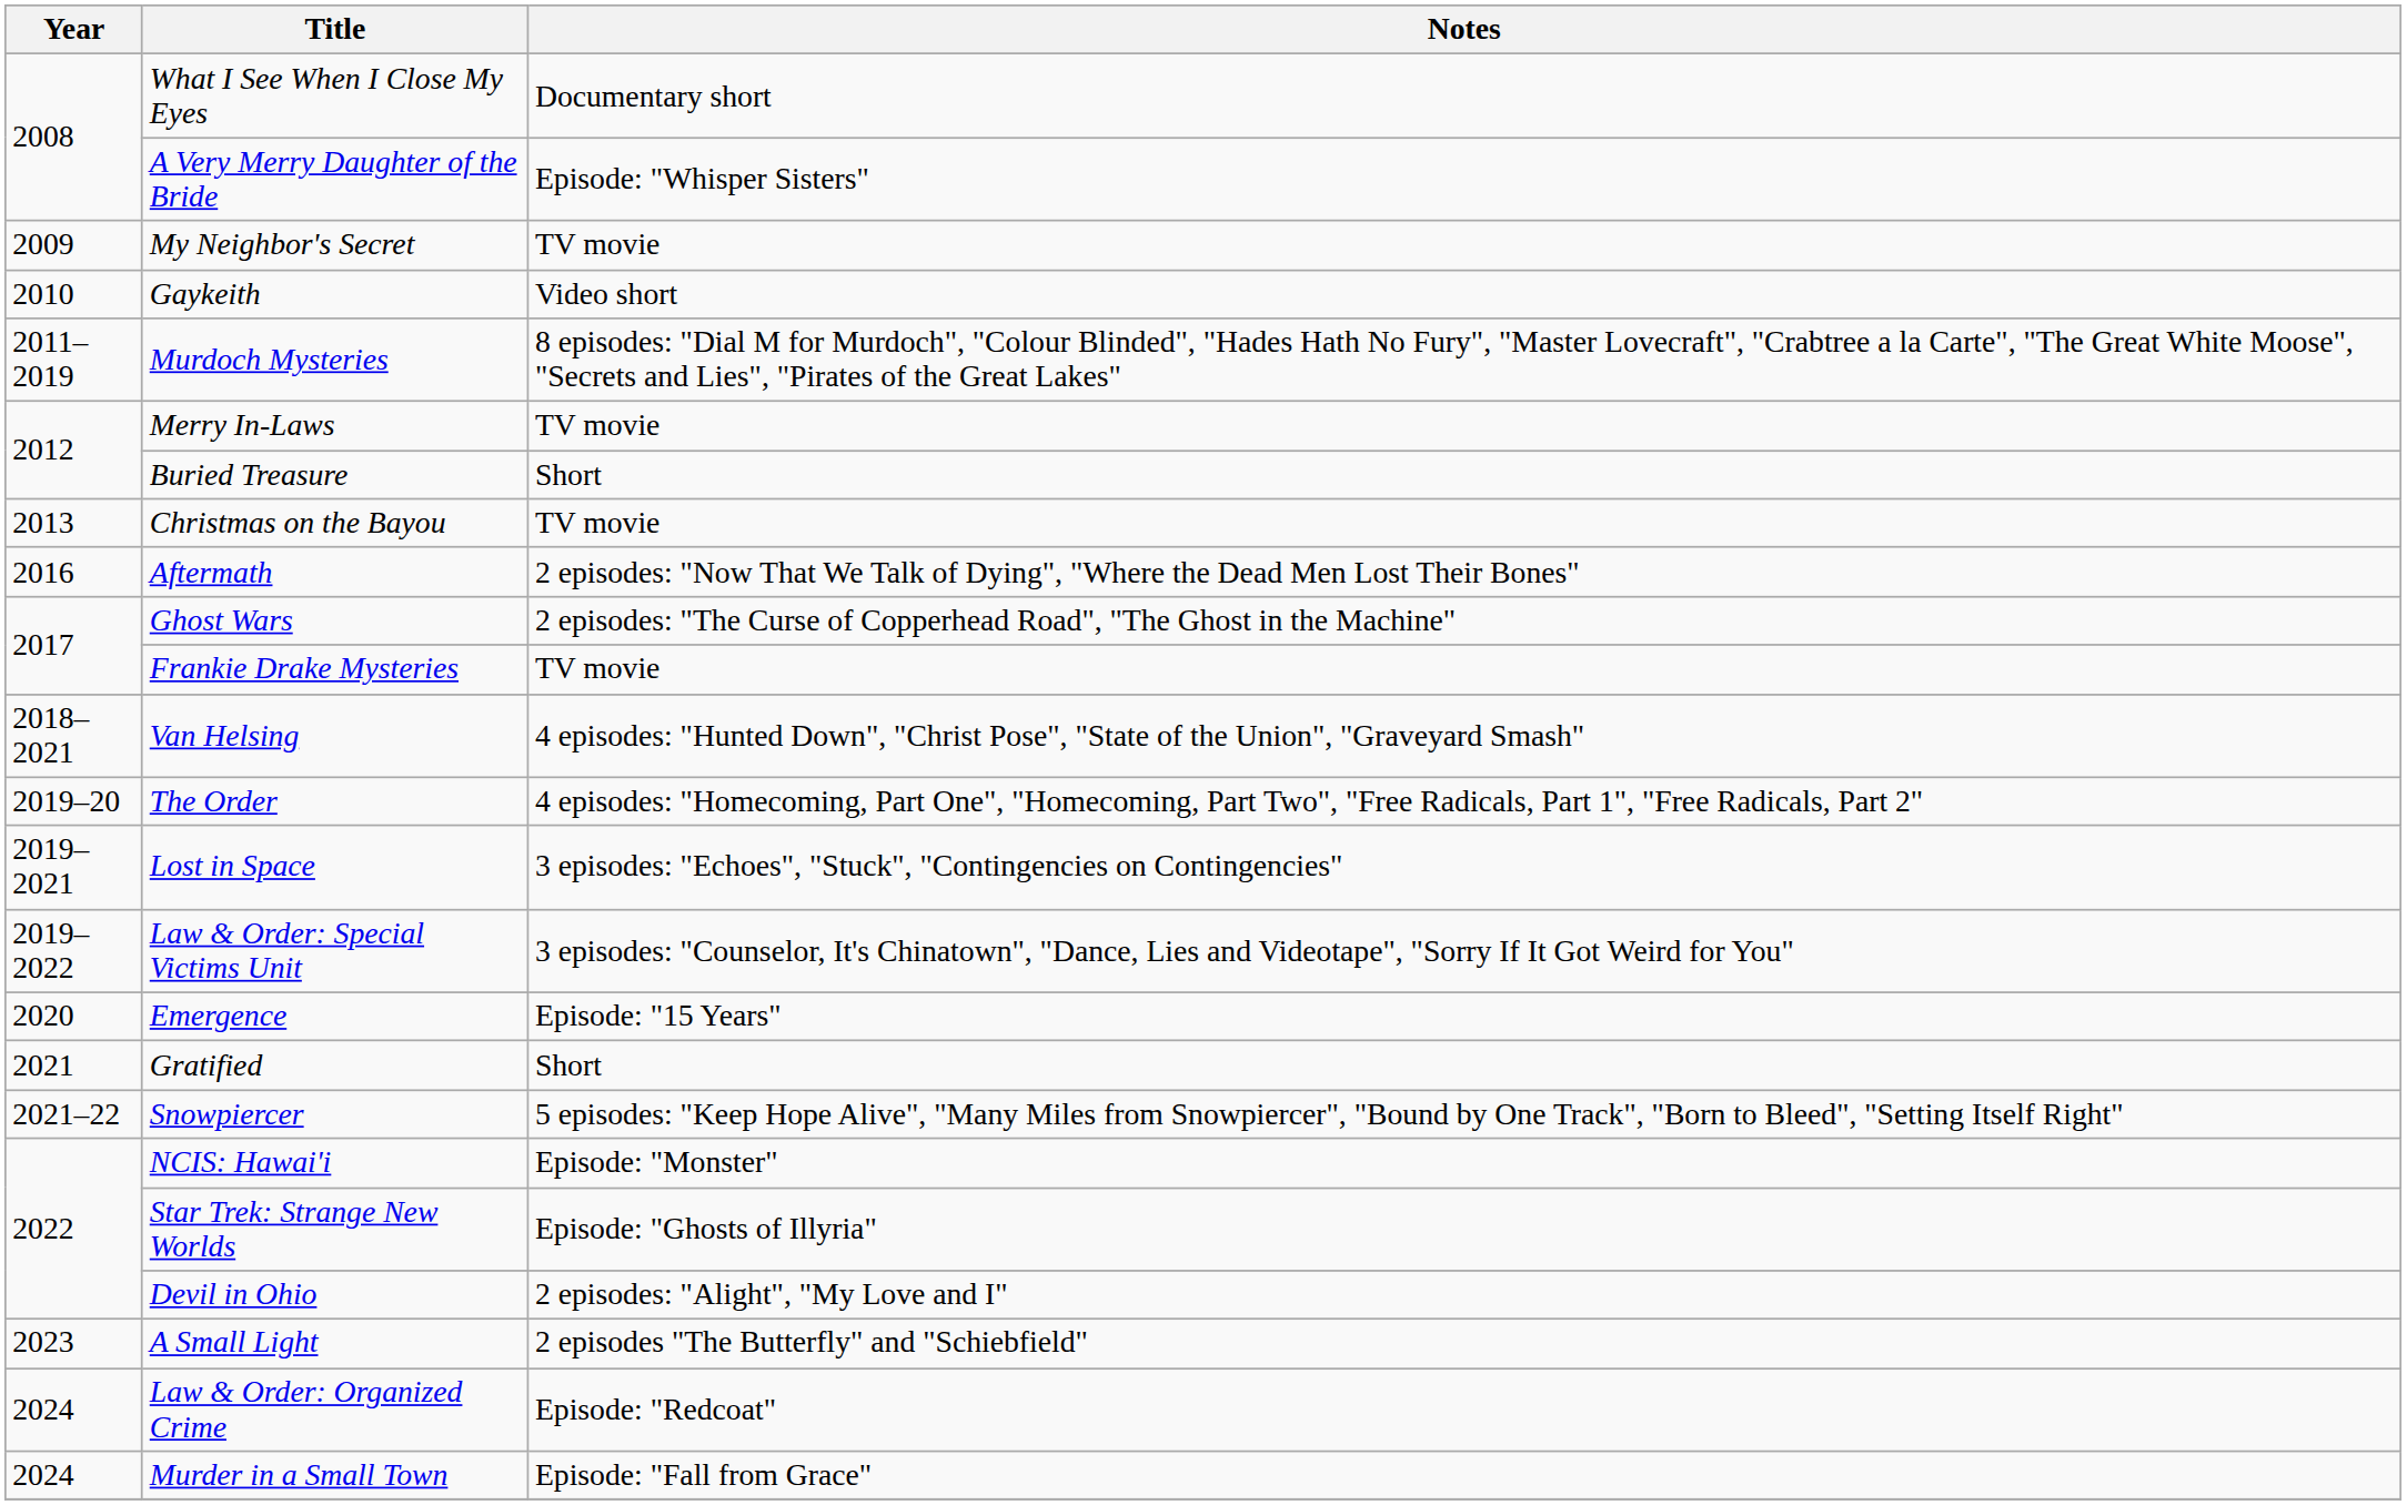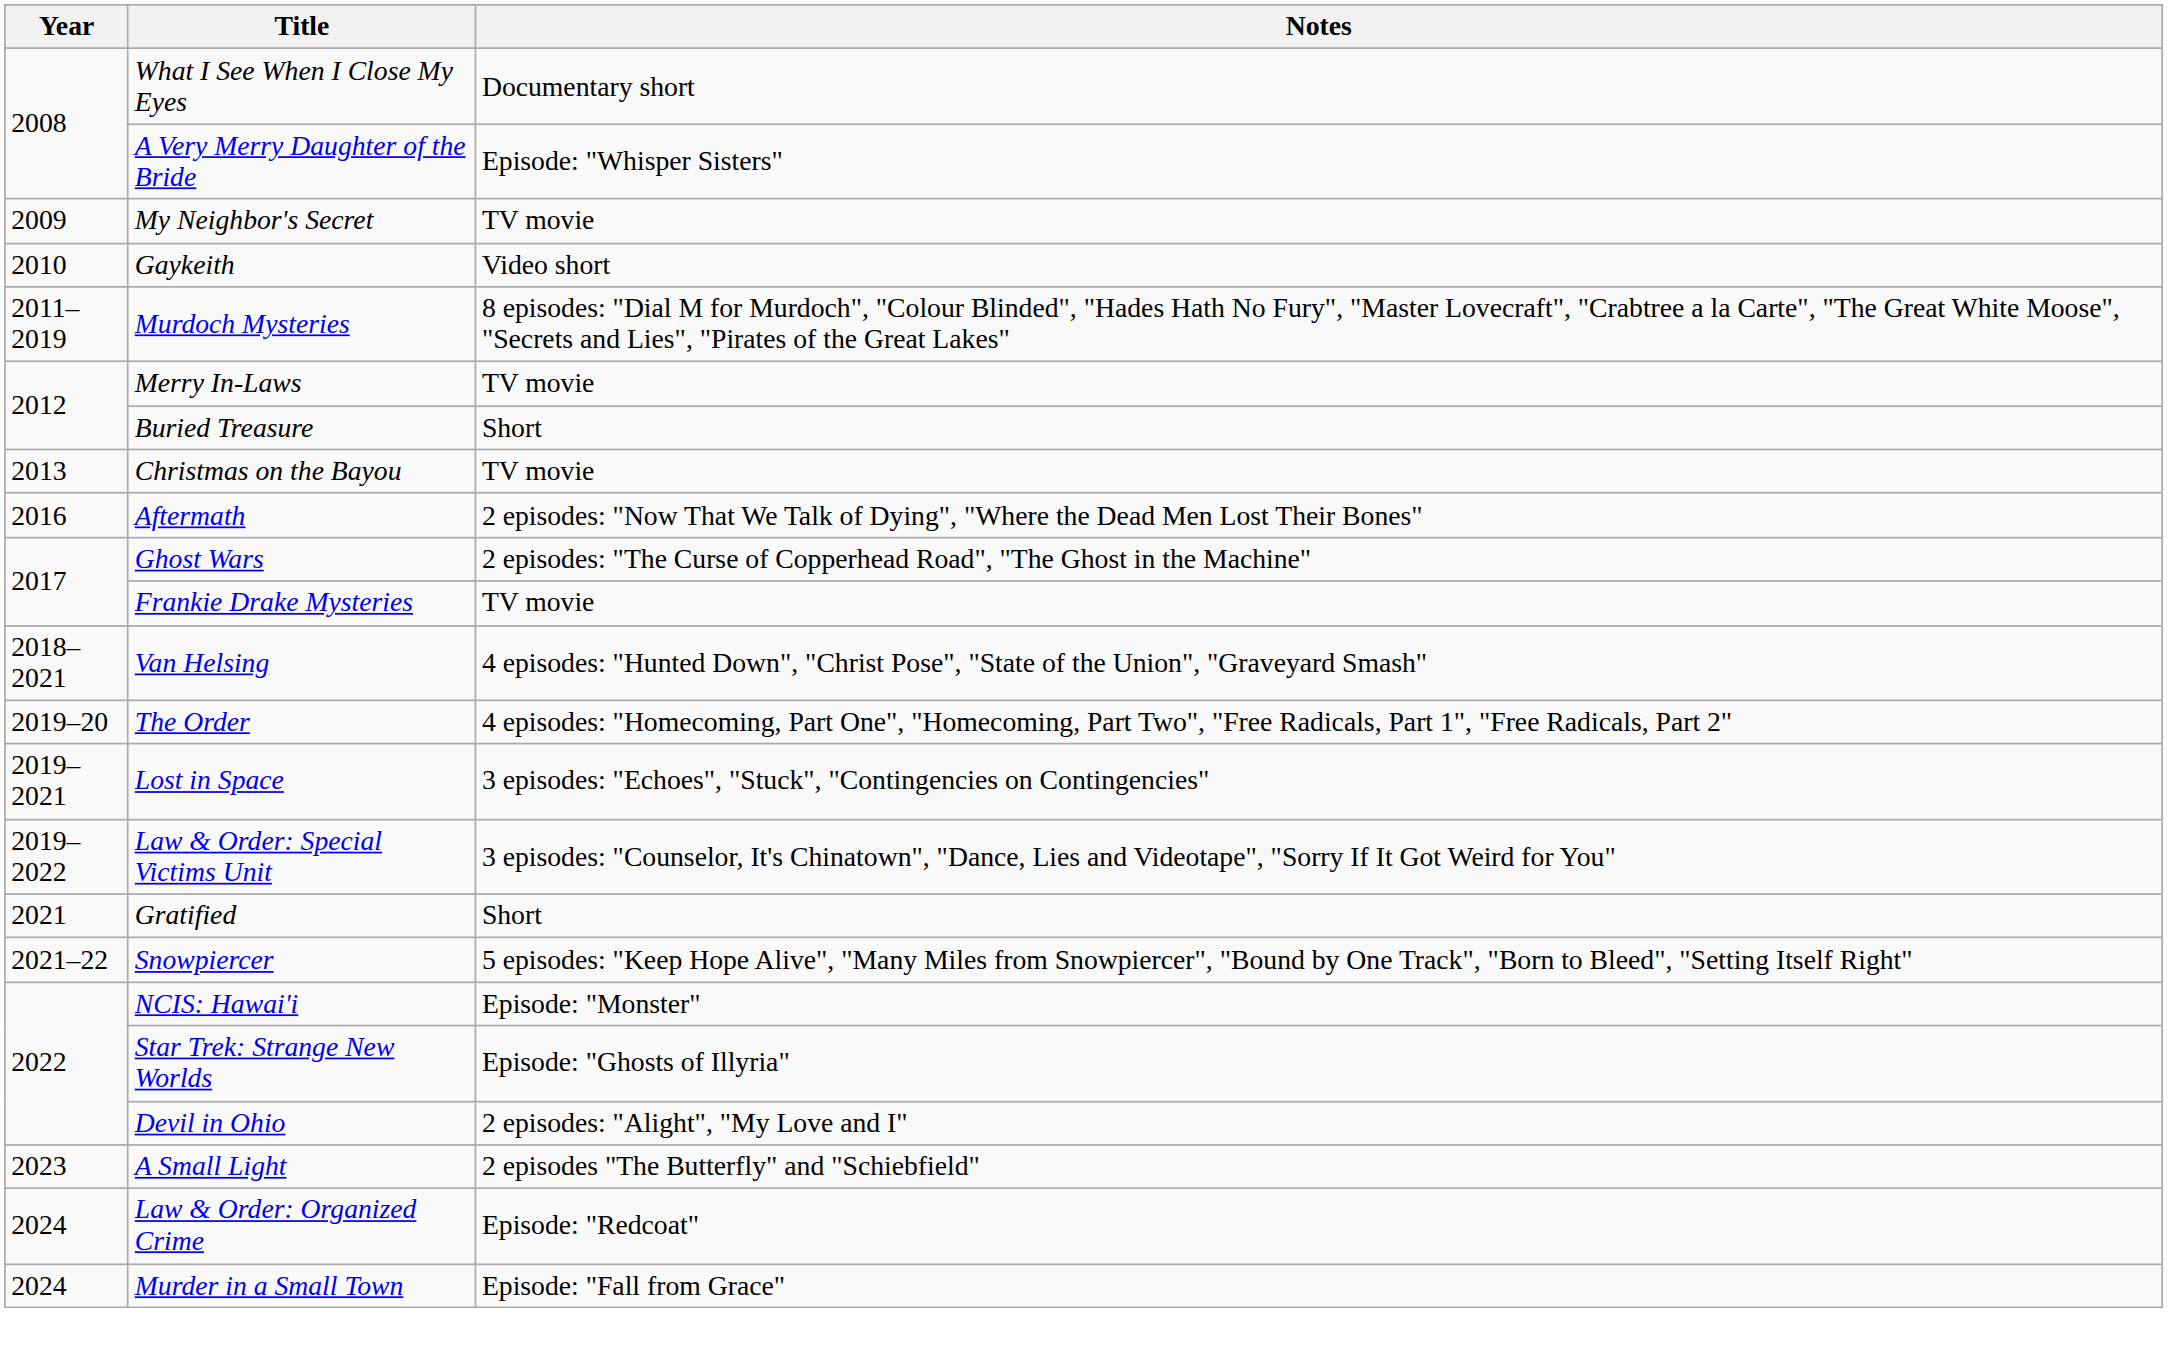 <table class="wikitable sortable">
 <tr>
 <th>Year</th>
 <th>Title</th>
 <th class="unsortable">Notes</th>
 </tr>
 <tr>
 <td rowspan=2>2008</td>
 <td><em>What I See When I Close My Eyes</em></td>
 <td>Documentary short</td>
 </tr>
 <tr>
 <td data-sort-value="Very Merry Daughter of the Bride, A"><em><a href='#'>A Very Merry Daughter of the Bride</a></em></td>
 <td>Episode: "Whisper Sisters"</td>
 </tr>
 <tr>
 <td>2009</td>
 <td><em>My Neighbor's Secret</em></td>
 <td>TV movie</td>
 </tr>
 <tr>
 <td>2010</td>
 <td><em>Gaykeith</em></td>
 <td>Video short</td>
 </tr>
 <tr>
 <td>2011–2019</td>
 <td><em><a href='#'>Murdoch Mysteries</a></em></td>
 <td>8 episodes: "Dial M for Murdoch", "Colour Blinded", "Hades Hath No Fury", "Master Lovecraft", "Crabtree a la Carte", "The Great White Moose", "Secrets and Lies", "Pirates of the Great Lakes"</td>
 </tr>
 <tr>
 <td rowspan=2>2012</td>
 <td><em>Merry In-Laws</em></td>
 <td>TV movie</td>
 </tr>
 <tr>
 <td><em>Buried Treasure</em></td>
 <td>Short</td>
 </tr>
 <tr>
 <td>2013</td>
 <td><em>Christmas on the Bayou</em></td>
 <td>TV movie</td>
 </tr>
 <tr>
 <td>2016</td>
 <td><em><a href='#'>Aftermath</a></em></td>
 <td>2 episodes: "Now That We Talk of Dying", "Where the Dead Men Lost Their Bones"</td>
 </tr>
 <tr>
 <td rowspan=2>2017</td>
 <td><em><a href='#'>Ghost Wars</a></em></td>
 <td>2 episodes: "The Curse of Copperhead Road", "The Ghost in the Machine"</td>
 </tr>
 <tr>
 <td><em><a href='#'>Frankie Drake Mysteries</a></em></td>
 <td>TV movie</td>
 </tr>
 <tr>
 <td>2018–2021</td>
 <td><em><a href='#'>Van Helsing</a></em></td>
 <td>4 episodes: "Hunted Down", "Christ Pose", "State of the Union", "Graveyard Smash"</td>
 </tr>
 <tr>
 <td>2019–20</td>
 <td data-sort-value="Order, The"><em><a href='#'>The Order</a></em></td>
 <td>4 episodes: "Homecoming, Part One", "Homecoming, Part Two", "Free Radicals, Part 1", "Free Radicals, Part 2"</td>
 </tr>
 <tr>
 <td>2019–2021</td>
 <td><em><a href='#'>Lost in Space</a></em></td>
 <td>3 episodes: "Echoes", "Stuck", "Contingencies on Contingencies"</td>
 </tr>
 <tr>
 <td>2019–2022</td>
 <td><em><a href='#'>Law & Order: Special Victims Unit</a></em></td>
 <td>3 episodes: "Counselor, It's Chinatown", "Dance, Lies and Videotape", "Sorry If It Got Weird for You"</td>
 </tr>
 <tr>
-<td>2020</td>
-<td><em><a href='#'>Emergence</a></em></td>
-<td>Episode: "15 Years"</td>
-</tr>
-<tr>
 <td>2021</td>
 <td><em>Gratified</em></td>
 <td>Short</td>
 </tr>
 <tr>
 <td>2021–22</td>
 <td><em><a href='#'>Snowpiercer</a></em></td>
 <td>5 episodes: "Keep Hope Alive", "Many Miles from Snowpiercer", "Bound by One Track", "Born to Bleed", "Setting Itself Right"</td>
 </tr>
 <tr>
 <td rowspan=3>2022</td>
 <td><em><a href='#'>NCIS: Hawai'i</a></em></td>
 <td>Episode: "Monster"</td>
 </tr>
 <tr>
 <td><em><a href='#'>Star Trek: Strange New Worlds</a></em></td>
 <td>Episode: "Ghosts of Illyria"</td>
 </tr>
 <tr>
 <td><em><a href='#'>Devil in Ohio</a></em></td>
 <td>2 episodes: "Alight", "My Love and I"</td>
 </tr>
 <tr>
 <td>2023</td>
 <td><em><a href='#'>A Small Light</a></em></td>
 <td>2 episodes "The Butterfly" and "Schiebfield"</td>
 </tr>
 <tr>
 <td>2024</td>
 <td><em><a href='#'>Law & Order: Organized Crime</a></em></td>
 <td>Episode: "Redcoat"</td>
 </tr>
 <tr>
 <td>2024</td>
 <td><em><a href='#'>Murder in a Small Town</a></em></td>
 <td>Episode: 	"Fall from Grace"</td>
 </tr>
 <tr>
 </tr>
 </table>
